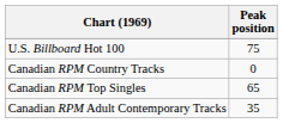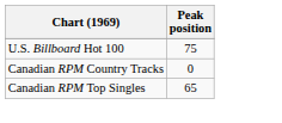 <table class="wikitable sortable">
 <tr>
 <th align="left">Chart (1969)</th>
 <th align="center">Peak<br>position</th>
 </tr>
 <tr>
 </tr>
 <tr>
 <td align="left">U.S. <em>Billboard</em> Hot 100</td>
 <td align="center">75</td>
 </tr>
 <tr>
 <td align="left">Canadian <em>RPM</em> Country Tracks</td>
 <td align="center">0</td>
 </tr>
 <tr>
 <td align="left">Canadian <em>RPM</em> Top Singles</td>
 <td align="center">65</td>
 </tr>
-<tr>
-<td align="left">Canadian <em>RPM</em> Adult Contemporary Tracks</td>
-<td align="center">35</td>
-</tr>
 </table>
